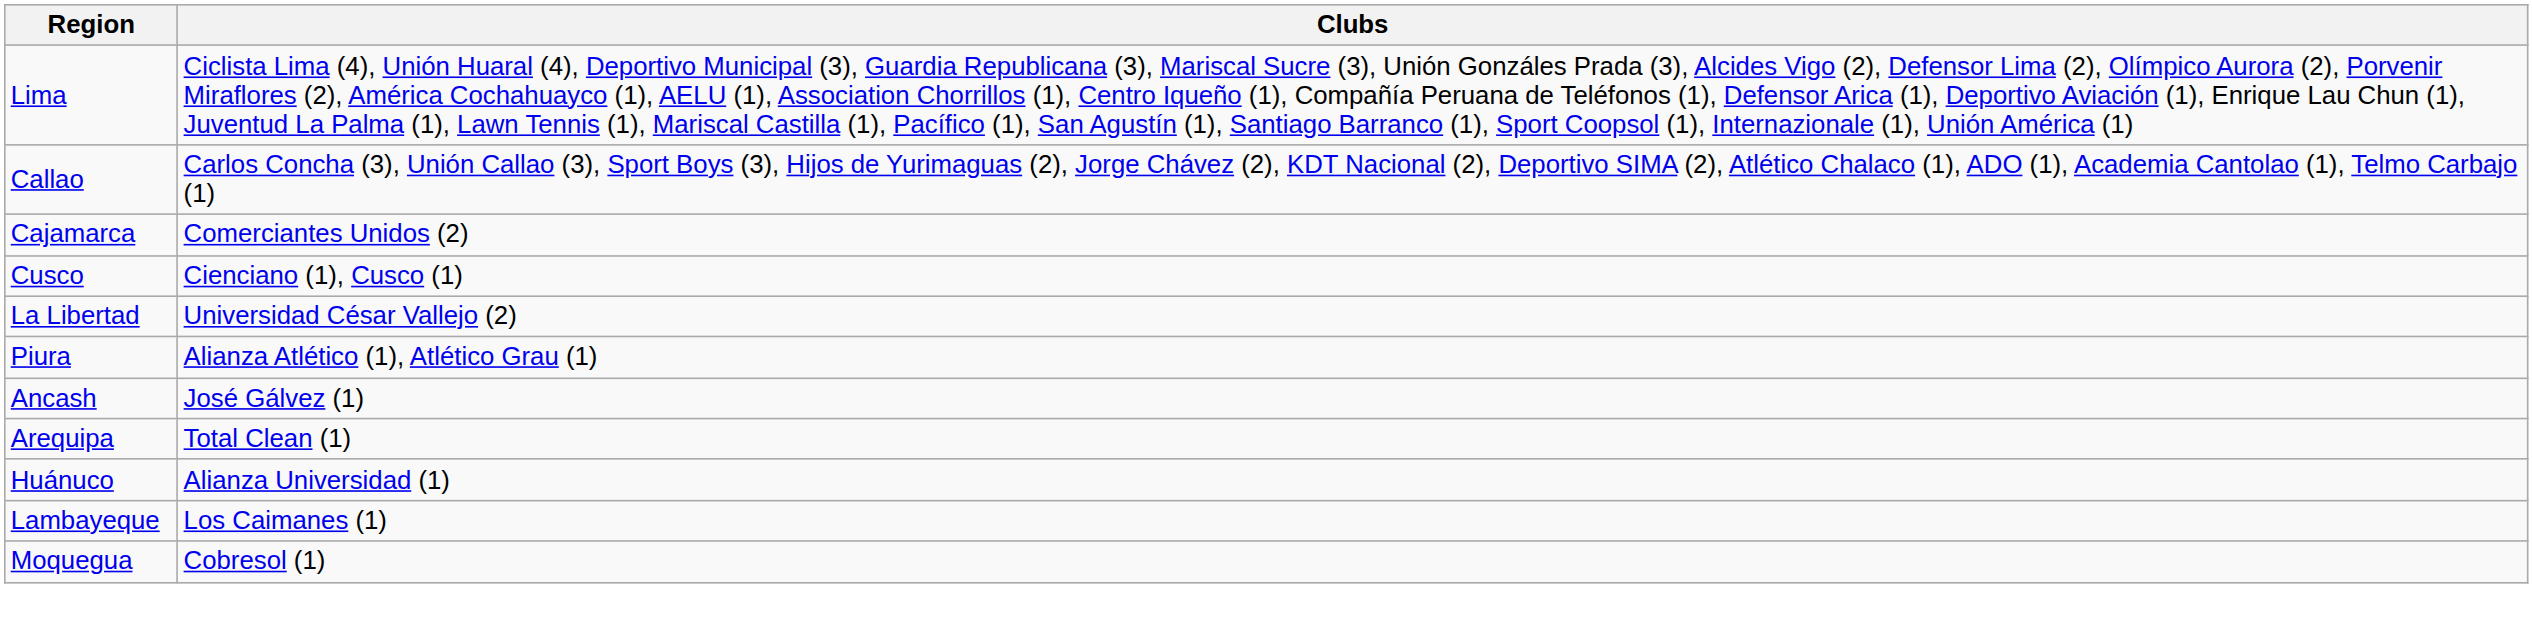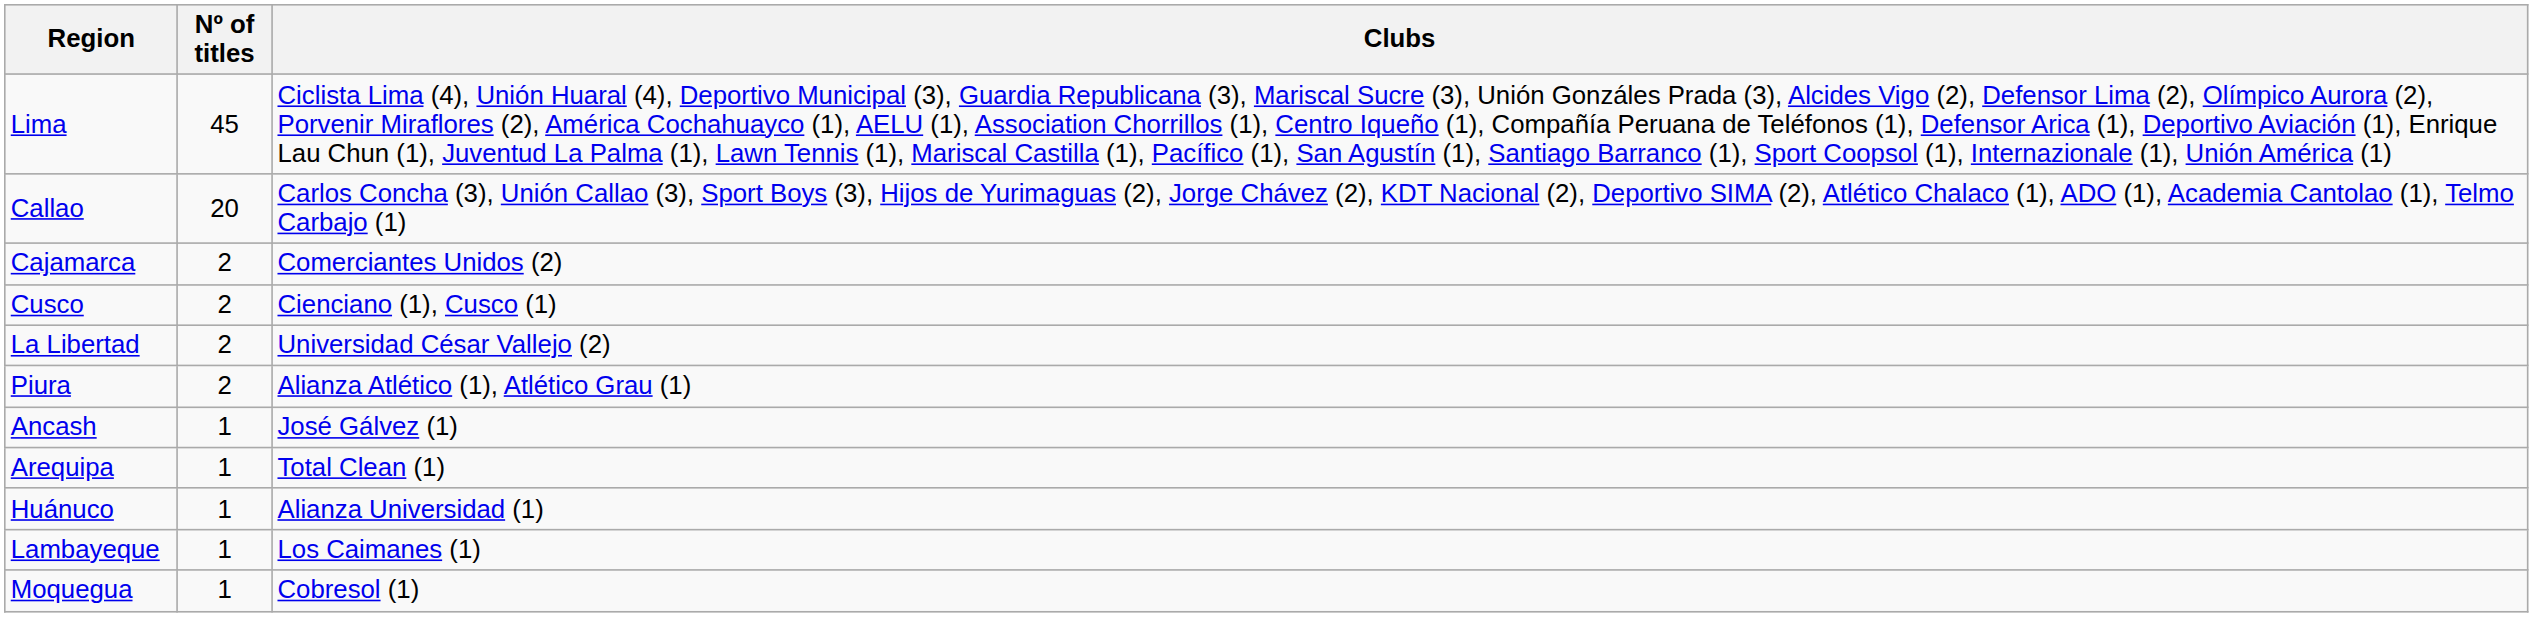 <table class="sortable wikitable">
 <tr>
 <th scope=col width=100>Region</th>
+<th>Nº of titles</th>
 <th>Clubs</th>
 </tr>
 <tr>
 <td> <a href='#'>Lima</a></td>
+<td align=center>45</td>
 <td><a href='#'>Ciclista Lima</a> (4), <a href='#'>Unión Huaral</a> (4), <a href='#'>Deportivo Municipal</a> (3), <a href='#'>Guardia Republicana</a> (3), <a href='#'>Mariscal Sucre</a> (3), Unión Gonzáles Prada (3), <a href='#'>Alcides Vigo</a> (2), <a href='#'>Defensor Lima</a> (2), <a href='#'>Olímpico Aurora</a> (2), <a href='#'>Porvenir Miraflores</a> (2), <a href='#'>América Cochahuayco</a> (1), <a href='#'>AELU</a> (1), <a href='#'>Association Chorrillos</a> (1),  <a href='#'>Centro Iqueño</a> (1), Compañía Peruana de Teléfonos (1), <a href='#'>Defensor Arica</a> (1), <a href='#'>Deportivo Aviación</a> (1), Enrique Lau Chun (1), <a href='#'>Juventud La Palma</a> (1), <a href='#'>Lawn Tennis</a> (1), <a href='#'>Mariscal Castilla</a> (1), <a href='#'>Pacífico</a> (1), <a href='#'>San Agustín</a> (1), <a href='#'>Santiago Barranco</a> (1), <a href='#'>Sport Coopsol</a> (1), <a href='#'>Internazionale</a> (1), <a href='#'>Unión América</a> (1)</td>
 </tr>
 <tr>
 <td> <a href='#'>Callao</a></td>
+<td align=center>20</td>
 <td><a href='#'>Carlos Concha</a> (3), <a href='#'>Unión Callao</a> (3), <a href='#'>Sport Boys</a> (3), <a href='#'>Hijos de Yurimaguas</a> (2), <a href='#'>Jorge Chávez</a> (2), <a href='#'>KDT Nacional</a> (2), <a href='#'>Deportivo SIMA</a> (2), <a href='#'>Atlético Chalaco</a> (1), <a href='#'>ADO</a> (1), <a href='#'>Academia Cantolao</a> (1), <a href='#'>Telmo Carbajo</a> (1)</td>
 </tr>
 <tr>
 <td> <a href='#'>Cajamarca</a></td>
+<td align=center>2</td>
 <td><a href='#'>Comerciantes Unidos</a> (2)</td>
 </tr>
 <tr>
 <td> <a href='#'>Cusco</a></td>
+<td align=center>2</td>
 <td><a href='#'>Cienciano</a> (1), <a href='#'>Cusco</a> (1)</td>
 </tr>
 <tr>
 <td> <a href='#'>La Libertad</a></td>
+<td align=center>2</td>
 <td><a href='#'>Universidad César Vallejo</a> (2)</td>
 </tr>
 <tr>
 <td> <a href='#'>Piura</a></td>
+<td align=center>2</td>
 <td><a href='#'>Alianza Atlético</a> (1), <a href='#'>Atlético Grau</a> (1)</td>
 </tr>
 <tr>
 <td> <a href='#'>Ancash</a></td>
+<td align=center>1</td>
 <td><a href='#'>José Gálvez</a> (1)</td>
 </tr>
 <tr>
 <td> <a href='#'>Arequipa</a></td>
+<td align=center>1</td>
 <td><a href='#'>Total Clean</a> (1)</td>
 </tr>
 <tr>
 <td> <a href='#'>Huánuco</a></td>
+<td align=center>1</td>
 <td><a href='#'>Alianza Universidad</a> (1)</td>
 </tr>
 <tr>
 <td> <a href='#'>Lambayeque</a></td>
+<td align=center>1</td>
 <td><a href='#'>Los Caimanes</a> (1)</td>
 </tr>
 <tr>
 <td> <a href='#'>Moquegua</a></td>
+<td align=center>1</td>
 <td><a href='#'>Cobresol</a> (1)</td>
 </tr>
 </table>
